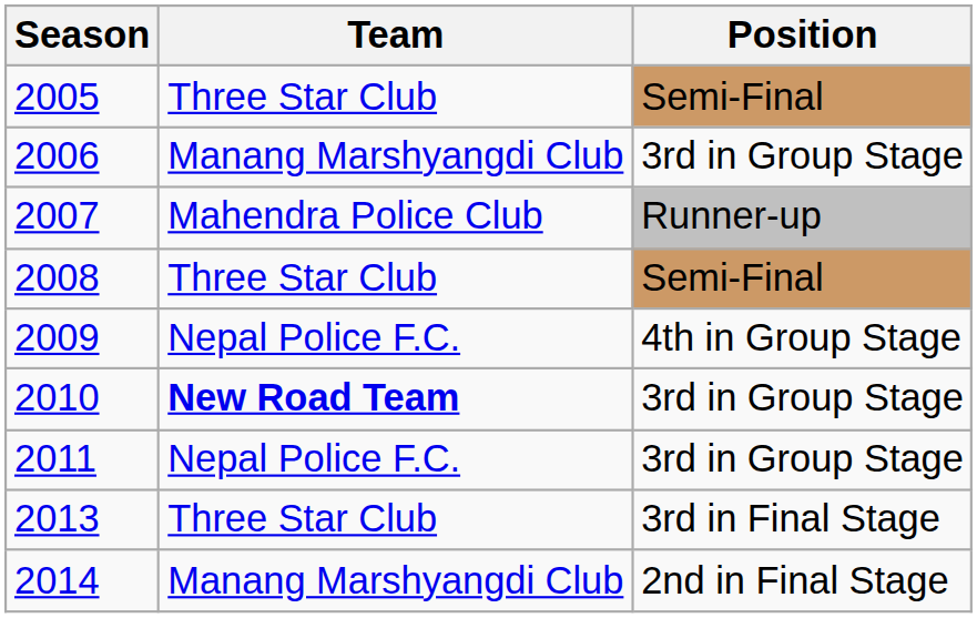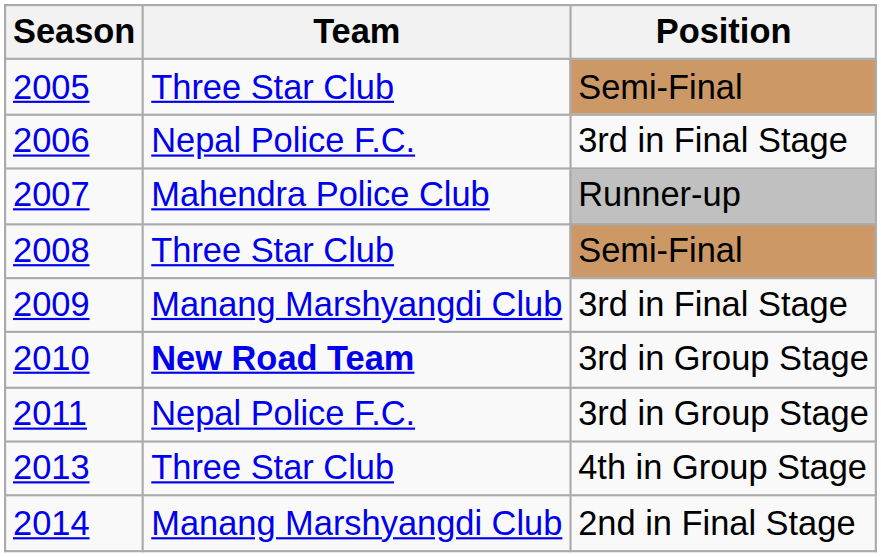 <table class="wikitable">
 <tr>
 <th>Season</th>
 <th>Team</th>
 <th>Position</th>
 </tr>
 <tr>
 <td><a href='#'>2005</a></td>
 <td><a href='#'>Three Star Club</a></td>
 <td style="background:#c96;">Semi-Final</td>
 </tr>
 <tr>
 <td><a href='#'>2006</a></td>
-<td><a href='#'>Manang Marshyangdi Club</a></td>
-<td>3rd in Group Stage</td>
+<td><a href='#'>Nepal Police F.C.</a></td>
+<td>3rd in Final Stage</td>
 </tr>
 <tr>
 <td><a href='#'>2007</a></td>
 <td><a href='#'>Mahendra Police Club</a></td>
 <td style="background:silver;">Runner-up</td>
 </tr>
 <tr>
 <td><a href='#'>2008</a></td>
 <td><a href='#'>Three Star Club</a></td>
 <td style="background:#c96;">Semi-Final</td>
 </tr>
 <tr>
 <td><a href='#'>2009</a></td>
-<td><a href='#'>Nepal Police F.C.</a></td>
-<td>4th in Group Stage</td>
+<td><a href='#'>Manang Marshyangdi Club</a></td>
+<td>3rd in Final Stage</td>
 </tr>
 <tr>
 <td><a href='#'>2010</a></td>
 <td><strong><a href='#'>New Road Team</a></strong></td>
 <td>3rd in Group Stage</td>
 </tr>
 <tr>
 <td><a href='#'>2011</a></td>
 <td><a href='#'>Nepal Police F.C.</a></td>
 <td>3rd in Group Stage</td>
 </tr>
 <tr>
 <td><a href='#'>2013</a></td>
 <td><a href='#'>Three Star Club</a></td>
-<td>3rd in Final Stage</td>
+<td>4th in Group Stage</td>
 </tr>
 <tr>
 <td><a href='#'>2014</a></td>
 <td><a href='#'>Manang Marshyangdi Club</a></td>
 <td>2nd in Final Stage</td>
 </tr>
 </table>
